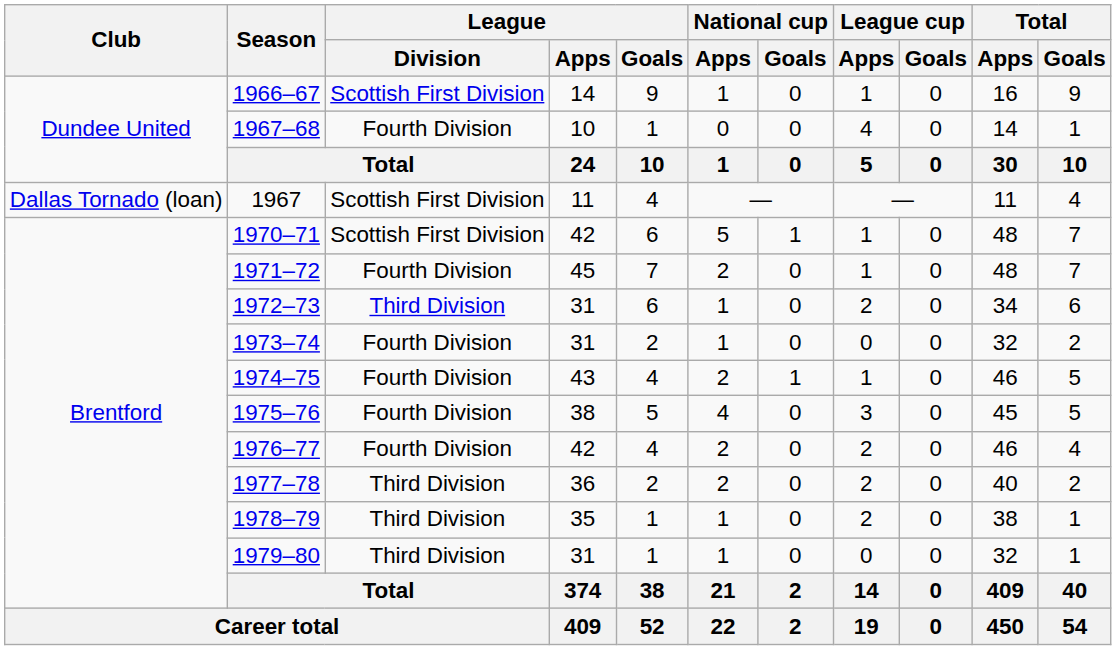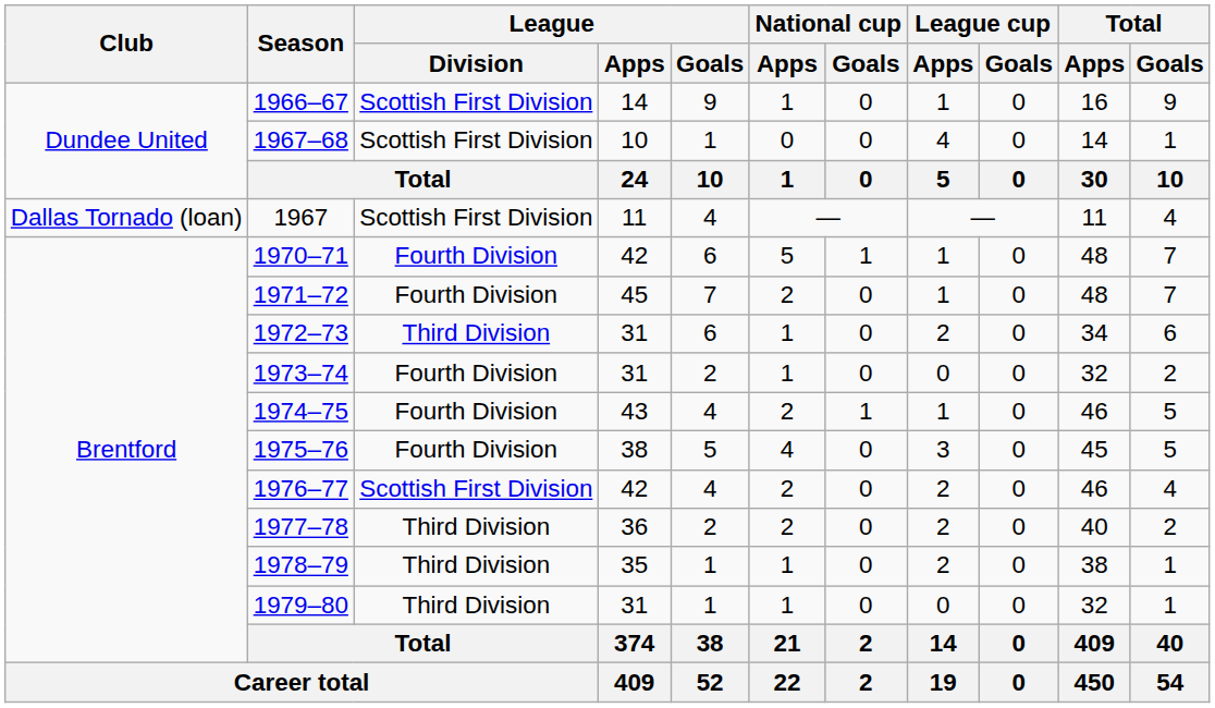 <table class="wikitable" style="text-align: center;">
 <tr>
 <th rowspan="2">Club</th>
 <th rowspan="2">Season</th>
 <th colspan="3">League</th>
 <th colspan="2">National cup</th>
 <th colspan="2">League cup</th>
 <th colspan="2">Total</th>
 </tr>
 <tr>
 <th>Division</th>
 <th>Apps</th>
 <th>Goals</th>
 <th>Apps</th>
 <th>Goals</th>
 <th>Apps</th>
 <th>Goals</th>
 <th>Apps</th>
 <th>Goals</th>
 </tr>
 <tr>
 <td rowspan="3"><a href='#'>Dundee United</a></td>
 <td><a href='#'>1966–67</a></td>
 <td><a href='#'>Scottish First Division</a></td>
 <td>14</td>
 <td>9</td>
 <td>1</td>
 <td>0</td>
 <td>1</td>
 <td>0</td>
 <td>16</td>
 <td>9</td>
 </tr>
 <tr>
 <td><a href='#'>1967–68</a></td>
-<td>Fourth Division</td>
+<td>Scottish First Division</td>
 <td>10</td>
 <td>1</td>
 <td>0</td>
 <td>0</td>
 <td>4</td>
 <td>0</td>
 <td>14</td>
 <td>1</td>
 </tr>
 <tr>
 <th colspan="2">Total</th>
 <th>24</th>
 <th>10</th>
 <th>1</th>
 <th>0</th>
 <th>5</th>
 <th>0</th>
 <th>30</th>
 <th>10</th>
 </tr>
 <tr>
 <td><a href='#'>Dallas Tornado</a> (loan)</td>
 <td>1967</td>
 <td>Scottish First Division</td>
 <td>11</td>
 <td>4</td>
 <td colspan="2">—</td>
 <td colspan="2">—</td>
 <td>11</td>
 <td>4</td>
 </tr>
 <tr>
 <td rowspan="11"><a href='#'>Brentford</a></td>
 <td><a href='#'>1970–71</a></td>
-<td>Scottish First Division</td>
+<td><a href='#'>Fourth Division</a></td>
 <td>42</td>
 <td>6</td>
 <td>5</td>
 <td>1</td>
 <td>1</td>
 <td>0</td>
 <td>48</td>
 <td>7</td>
 </tr>
 <tr>
 <td><a href='#'>1971–72</a></td>
 <td>Fourth Division</td>
 <td>45</td>
 <td>7</td>
 <td>2</td>
 <td>0</td>
 <td>1</td>
 <td>0</td>
 <td>48</td>
 <td>7</td>
 </tr>
 <tr>
 <td><a href='#'>1972–73</a></td>
 <td><a href='#'>Third Division</a></td>
 <td>31</td>
 <td>6</td>
 <td>1</td>
 <td>0</td>
 <td>2</td>
 <td>0</td>
 <td>34</td>
 <td>6</td>
 </tr>
 <tr>
 <td><a href='#'>1973–74</a></td>
 <td>Fourth Division</td>
 <td>31</td>
 <td>2</td>
 <td>1</td>
 <td>0</td>
 <td>0</td>
 <td>0</td>
 <td>32</td>
 <td>2</td>
 </tr>
 <tr>
 <td><a href='#'>1974–75</a></td>
 <td>Fourth Division</td>
 <td>43</td>
 <td>4</td>
 <td>2</td>
 <td>1</td>
 <td>1</td>
 <td>0</td>
 <td>46</td>
 <td>5</td>
 </tr>
 <tr>
 <td><a href='#'>1975–76</a></td>
 <td>Fourth Division</td>
 <td>38</td>
 <td>5</td>
 <td>4</td>
 <td>0</td>
 <td>3</td>
 <td>0</td>
 <td>45</td>
 <td>5</td>
 </tr>
 <tr>
 <td><a href='#'>1976–77</a></td>
-<td>Fourth Division</td>
+<td><a href='#'>Scottish First Division</a></td>
 <td>42</td>
 <td>4</td>
 <td>2</td>
 <td>0</td>
 <td>2</td>
 <td>0</td>
 <td>46</td>
 <td>4</td>
 </tr>
 <tr>
 <td><a href='#'>1977–78</a></td>
 <td>Third Division</td>
 <td>36</td>
 <td>2</td>
 <td>2</td>
 <td>0</td>
 <td>2</td>
 <td>0</td>
 <td>40</td>
 <td>2</td>
 </tr>
 <tr>
 <td><a href='#'>1978–79</a></td>
 <td>Third Division</td>
 <td>35</td>
 <td>1</td>
 <td>1</td>
 <td>0</td>
 <td>2</td>
 <td>0</td>
 <td>38</td>
 <td>1</td>
 </tr>
 <tr>
 <td><a href='#'>1979–80</a></td>
 <td>Third Division</td>
 <td>31</td>
 <td>1</td>
 <td>1</td>
 <td>0</td>
 <td>0</td>
 <td>0</td>
 <td>32</td>
 <td>1</td>
 </tr>
 <tr>
 <th colspan="2">Total</th>
 <th>374</th>
 <th>38</th>
 <th>21</th>
 <th>2</th>
 <th>14</th>
 <th>0</th>
 <th>409</th>
 <th>40</th>
 </tr>
 <tr>
 <th colspan="3">Career total</th>
 <th>409</th>
 <th>52</th>
 <th>22</th>
 <th>2</th>
 <th>19</th>
 <th>0</th>
 <th>450</th>
 <th>54</th>
 </tr>
 </table>
